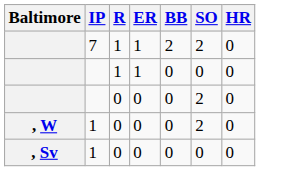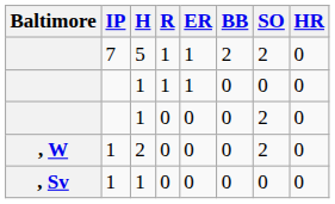 <table class="wikitable sortable plainrowheaders">
 <tr>
 <th scope="col">Baltimore</th>
 <th scope="col"><a href='#'>IP</a></th>
+<th scope="col"><a href='#'>H</a></th>
 <th scope="col"><a href='#'>R</a></th>
 <th scope="col"><a href='#'>ER</a></th>
 <th scope="col"><a href='#'>BB</a></th>
 <th scope="col"><a href='#'>SO</a></th>
 <th scope="col"><a href='#'>HR</a></th>
 </tr>
 <tr>
 <th scope="row"></th>
 <td>7</td>
+<td>5</td>
 <td>1</td>
 <td>1</td>
 <td>2</td>
 <td>2</td>
 <td>0</td>
 </tr>
 <tr>
 <th scope="row"></th>
 <td></td>
 <td>1</td>
 <td>1</td>
+<td>1</td>
 <td>0</td>
 <td>0</td>
 <td>0</td>
 </tr>
 <tr>
 <th scope="row"></th>
 <td></td>
+<td>1</td>
 <td>0</td>
 <td>0</td>
 <td>0</td>
 <td>2</td>
 <td>0</td>
 </tr>
 <tr>
 <th scope="row">, <a href='#'>W</a></th>
 <td>1</td>
+<td>2</td>
 <td>0</td>
 <td>0</td>
 <td>0</td>
 <td>2</td>
 <td>0</td>
 </tr>
 <tr>
 <th scope="row">, <a href='#'>Sv</a></th>
 <td>1</td>
+<td>1</td>
 <td>0</td>
 <td>0</td>
 <td>0</td>
 <td>0</td>
 <td>0</td>
 </tr>
 </table>
